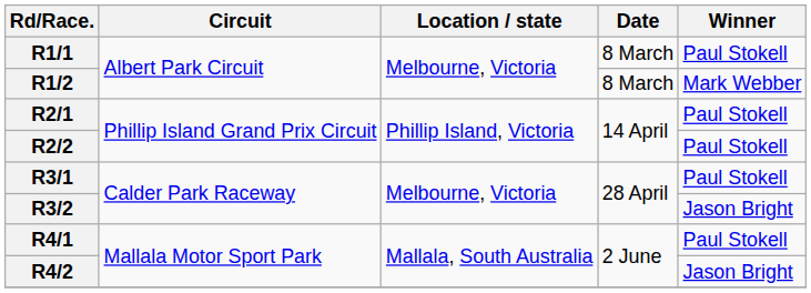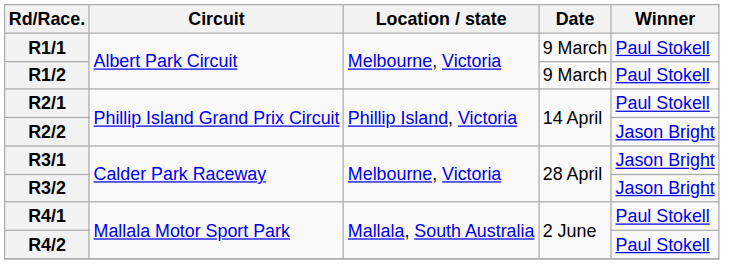 <table class="wikitable" style="font-size: 90%">
 <tr>
 <th>Rd/Race.</th>
 <th>Circuit</th>
 <th>Location / state</th>
 <th>Date</th>
 <th>Winner</th>
 </tr>
 <tr>
 <th>R1/1</th>
 <td rowspan=2><a href='#'>Albert Park Circuit</a></td>
 <td rowspan=2><a href='#'>Melbourne</a>, <a href='#'>Victoria</a></td>
-<td>8 March</td>
+<td>9 March</td>
 <td><a href='#'>Paul Stokell</a></td>
 </tr>
 <tr>
 <th>R1/2</th>
-<td>8 March</td>
-<td><a href='#'>Mark Webber</a></td>
+<td>9 March</td>
+<td><a href='#'>Paul Stokell</a></td>
 </tr>
 <tr>
 <th>R2/1</th>
 <td rowspan=2><a href='#'>Phillip Island Grand Prix Circuit</a></td>
 <td rowspan=2><a href='#'>Phillip Island</a>, <a href='#'>Victoria</a></td>
 <td rowspan=2>14 April</td>
 <td><a href='#'>Paul Stokell</a></td>
 </tr>
 <tr>
 <th>R2/2</th>
-<td><a href='#'>Paul Stokell</a></td>
+<td><a href='#'>Jason Bright</a></td>
 </tr>
 <tr>
 <th>R3/1</th>
 <td rowspan=2><a href='#'>Calder Park Raceway</a></td>
 <td rowspan=2><a href='#'>Melbourne</a>, <a href='#'>Victoria</a></td>
 <td rowspan=2>28 April</td>
-<td><a href='#'>Paul Stokell</a></td>
+<td><a href='#'>Jason Bright</a></td>
 </tr>
 <tr>
 <th>R3/2</th>
 <td><a href='#'>Jason Bright</a></td>
 </tr>
 <tr>
 <th>R4/1</th>
 <td rowspan=2><a href='#'>Mallala Motor Sport Park</a></td>
 <td rowspan=2><a href='#'>Mallala</a>, <a href='#'>South Australia</a></td>
 <td rowspan=2>2 June</td>
 <td><a href='#'>Paul Stokell</a></td>
 </tr>
 <tr>
 <th>R4/2</th>
-<td><a href='#'>Jason Bright</a></td>
+<td><a href='#'>Paul Stokell</a></td>
 </tr>
 <tr>
 </tr>
 </table>
